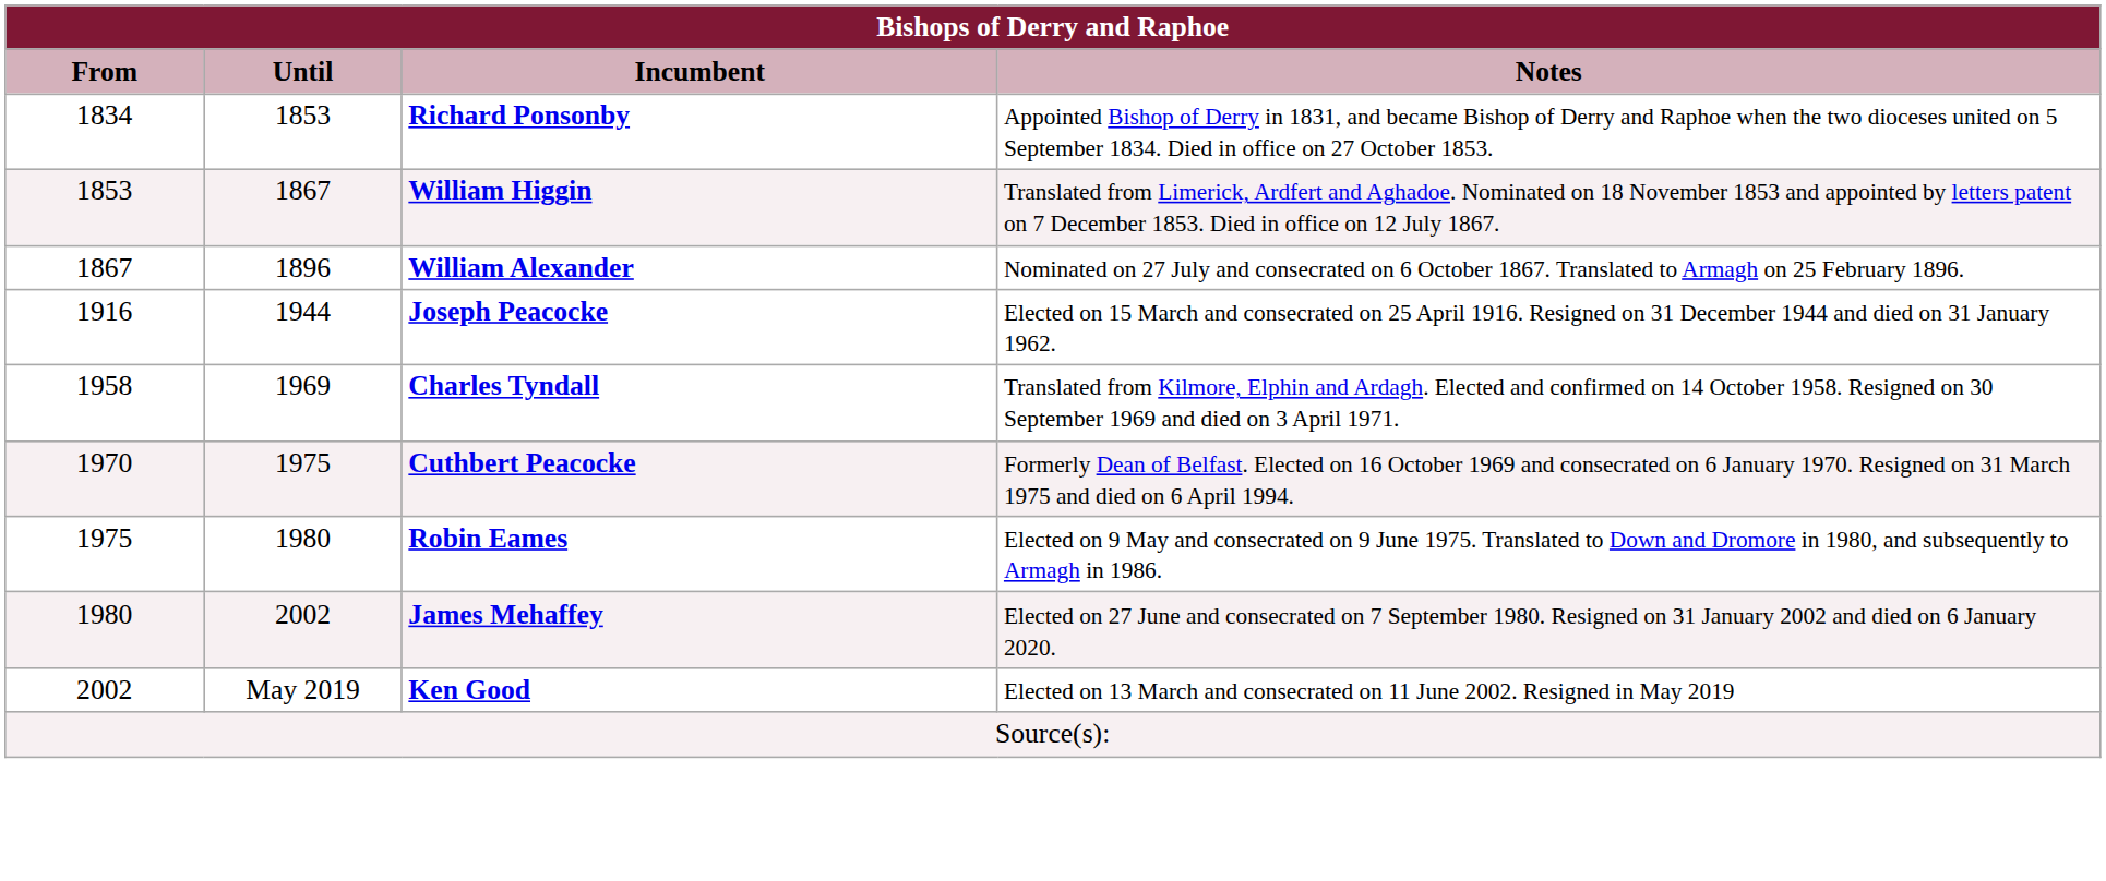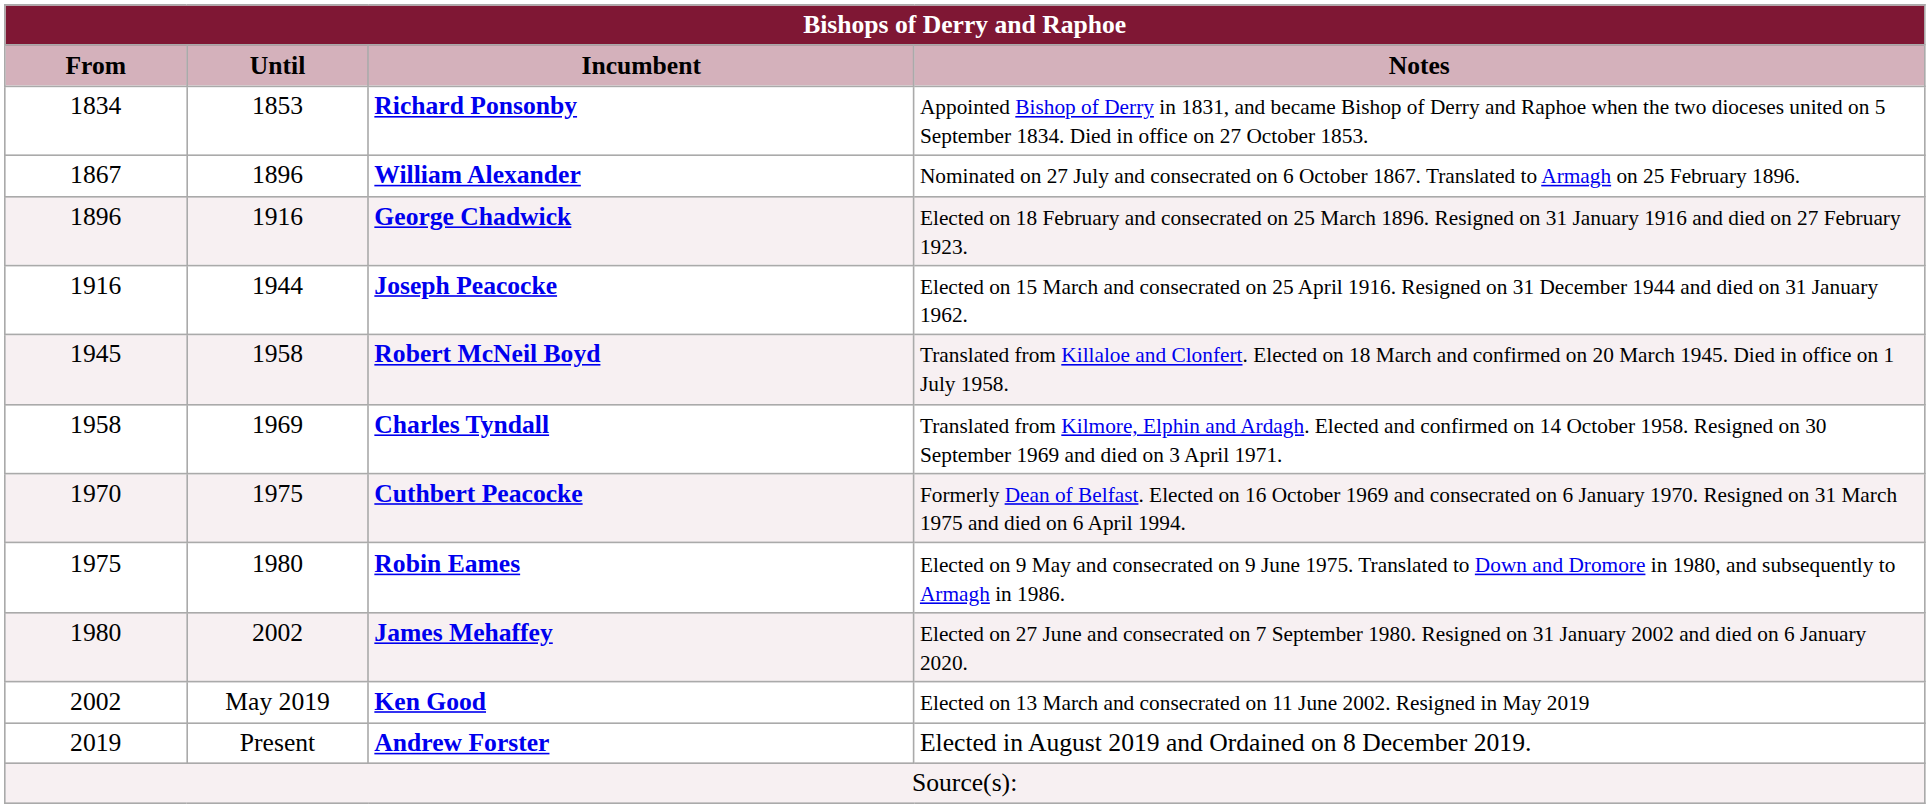 <table class="wikitable" style="width:95%;" border="1" cellpadding="2">
 <tr>
 <th colspan="4" style="background-color: #7F1734; color: white;">Bishops of Derry and Raphoe</th>
 </tr>
 <tr>
 <th style="background-color: #D4B1BB; width: 9%;">From</th>
 <th style="background-color: #D4B1BB; width: 9%;">Until</th>
 <th style="background-color: #D4B1BB; width: 27%;">Incumbent</th>
 <th style="background-color: #D4B1BB; width: 50%;">Notes</th>
 </tr>
 <tr valign="top" style="background-color: white;">
 <td style="text-align: center;">1834</td>
 <td style="text-align: center;">1853</td>
 <td><strong><a href='#'>Richard Ponsonby</a></strong></td>
 <td><small>Appointed <a href='#'>Bishop of Derry</a> in 1831, and became Bishop of Derry and Raphoe when the two dioceses united on 5 September 1834. Died in office on 27 October 1853.</small></td>
 </tr>
-<tr valign="top" style="background-color: #F7F0F2;">
-<td style="text-align: center;">1853</td>
-<td style="text-align: center;">1867</td>
-<td><strong><a href='#'>William Higgin</a></strong></td>
-<td><small>Translated from <a href='#'>Limerick, Ardfert and Aghadoe</a>. Nominated on 18 November 1853 and appointed by <a href='#'>letters patent</a> on 7 December 1853. Died in office on 12 July 1867.</small></td>
-</tr>
 <tr valign="top" style="background-color: white;">
 <td style="text-align: center;">1867</td>
 <td style="text-align: center;">1896</td>
 <td><strong><a href='#'>William Alexander</a></strong></td>
 <td><small>Nominated on 27 July and consecrated on 6 October 1867. Translated to <a href='#'>Armagh</a> on 25 February 1896.</small></td>
 </tr>
+<tr valign="top" style="background-color: #F7F0F2;">
+<td style="text-align: center;">1896</td>
+<td style="text-align: center;">1916</td>
+<td><strong><a href='#'>George Chadwick</a></strong></td>
+<td><small>Elected on 18 February  and consecrated on 25 March 1896. Resigned on 31 January 1916 and died on 27 February 1923.</small></td>
+</tr>
 <tr valign="top" style="background-color: white;">
 <td style="text-align: center;">1916</td>
 <td style="text-align: center;">1944</td>
 <td><strong><a href='#'>Joseph Peacocke</a></strong></td>
 <td><small>Elected on 15 March and consecrated on 25 April 1916. Resigned on 31 December 1944 and died on 31 January 1962.</small></td>
+</tr>
+<tr valign="top" style="background-color: #F7F0F2;">
+<td style="text-align: center;">1945</td>
+<td style="text-align: center;">1958</td>
+<td><strong><a href='#'>Robert McNeil Boyd</a></strong></td>
+<td><small>Translated from <a href='#'>Killaloe and Clonfert</a>. Elected on 18 March and confirmed on 20 March 1945. Died in office on 1 July 1958.</small></td>
 </tr>
 <tr valign="top" style="background-color: white;">
 <td style="text-align: center;">1958</td>
 <td style="text-align: center;">1969</td>
 <td><strong><a href='#'>Charles Tyndall</a></strong></td>
 <td><small>Translated from <a href='#'>Kilmore, Elphin and Ardagh</a>. Elected and confirmed on 14 October 1958. Resigned on 30 September 1969 and died on 3 April 1971.</small></td>
 </tr>
 <tr valign="top" style="background-color: #F7F0F2;">
 <td style="text-align: center;">1970</td>
 <td style="text-align: center;">1975</td>
 <td><strong><a href='#'>Cuthbert Peacocke</a></strong></td>
 <td><small>Formerly <a href='#'>Dean of Belfast</a>. Elected on 16 October 1969 and consecrated on 6 January 1970. Resigned on 31 March 1975 and died on 6 April 1994.</small></td>
 </tr>
 <tr valign="top" style="background-color: white;">
 <td style="text-align: center;">1975</td>
 <td style="text-align: center;">1980</td>
 <td><strong><a href='#'>Robin Eames</a></strong></td>
 <td><small>Elected on 9 May and consecrated on 9 June 1975. Translated to <a href='#'>Down and Dromore</a> in 1980, and subsequently to <a href='#'>Armagh</a> in 1986.</small></td>
 </tr>
 <tr valign="top" style="background-color: #F7F0F2;">
 <td style="text-align: center;">1980</td>
 <td style="text-align: center;">2002</td>
 <td><strong><a href='#'>James Mehaffey</a></strong></td>
 <td><small>Elected on 27 June and consecrated on 7 September 1980. Resigned on 31 January 2002 and died on 6 January 2020.</small></td>
 </tr>
 <tr valign="top" style="background-color: white;">
 <td style="text-align: center;">2002</td>
 <td style="text-align: center;">May 2019</td>
 <td><strong><a href='#'>Ken Good</a></strong></td>
 <td><small>Elected on 13 March and consecrated on 11 June 2002. Resigned in May 2019</small></td>
 </tr>
+<tr valign="top" style="background-color: white;">
+<td style="text-align: center;">2019</td>
+<td style="text-align: center;">Present</td>
+<td><strong><a href='#'>Andrew Forster</a></strong></td>
+<td>Elected in August 2019 and Ordained on 8 December 2019.</td>
+</tr>
 <tr valign="top" style="background-color: #F7F0F2;">
 <td colspan="4" style="text-align: center;">Source(s): </td>
 </tr>
 </table>
